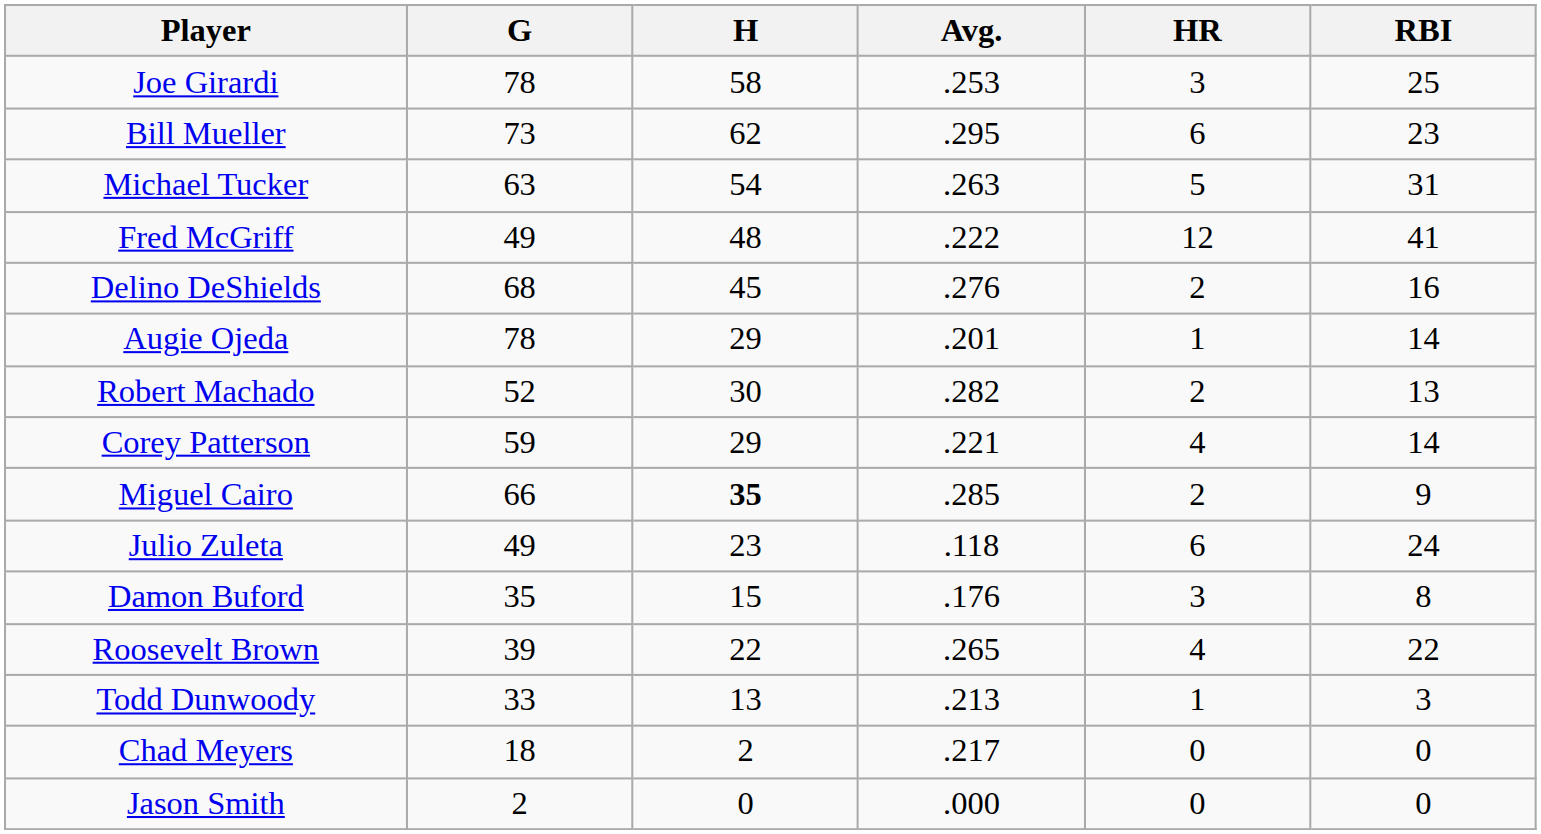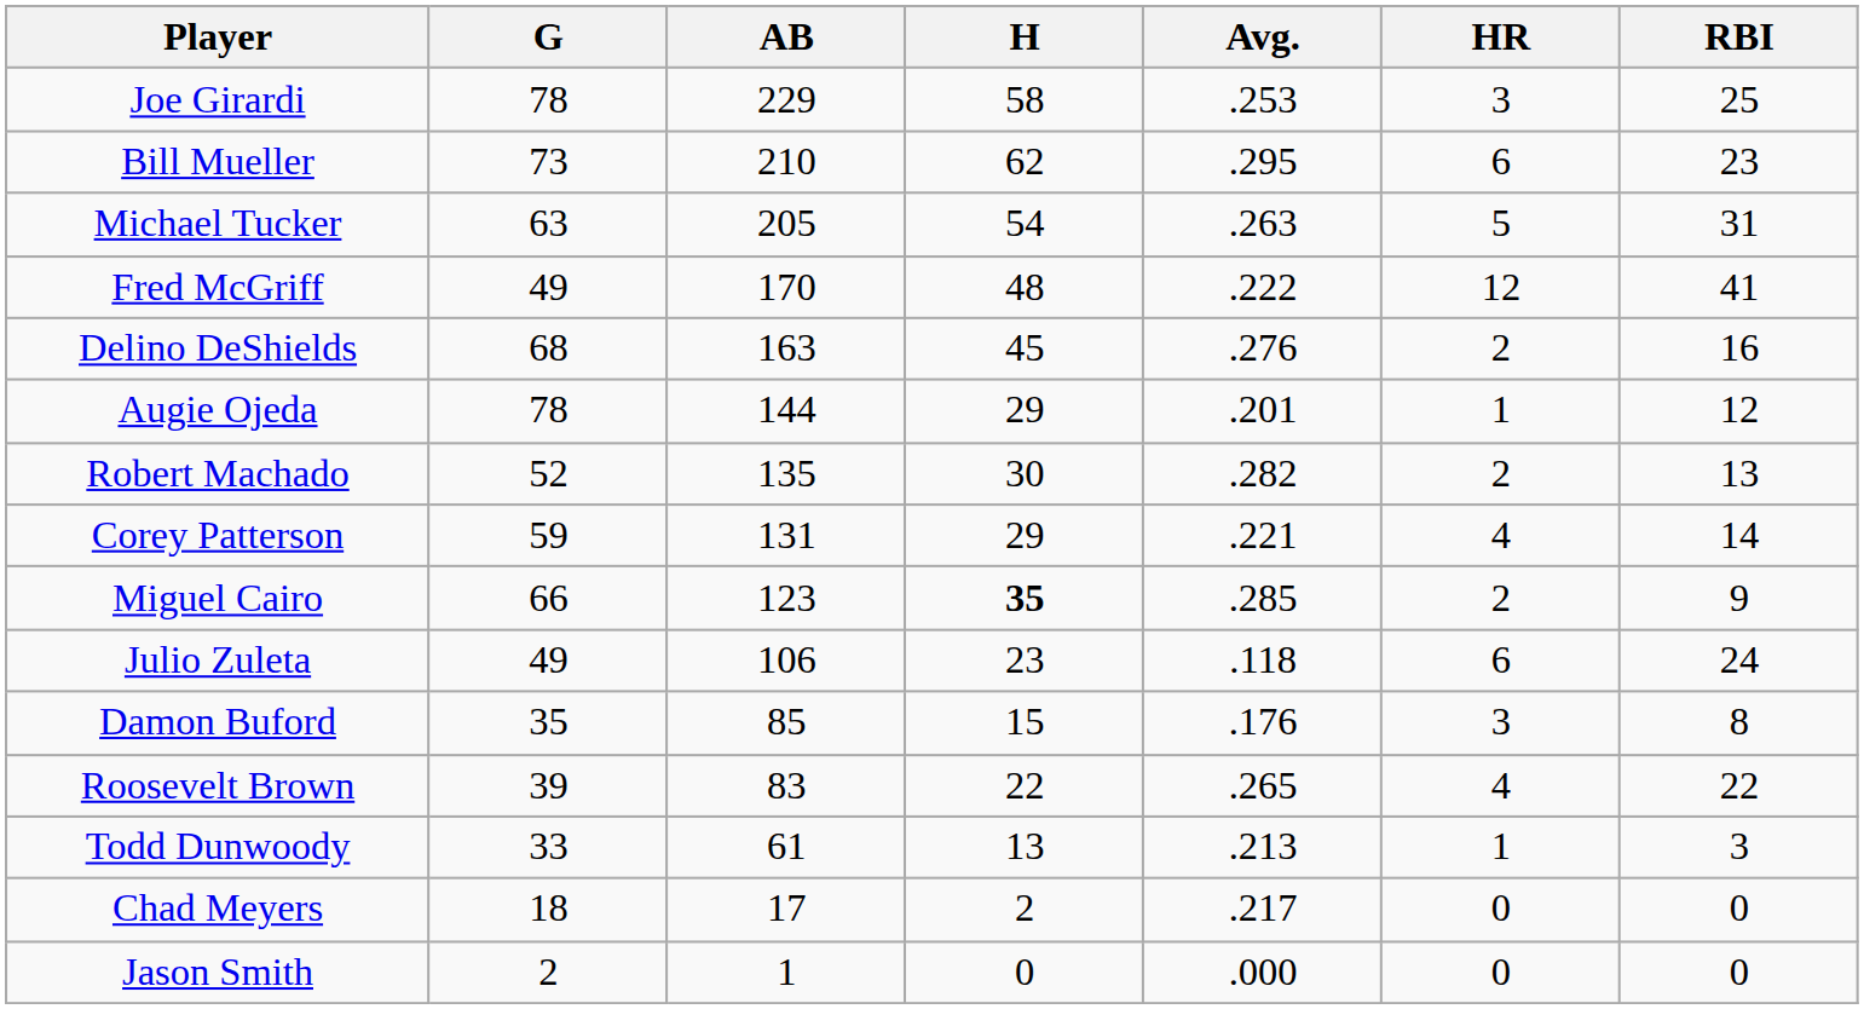 <table class="wikitable sortable">
 <tr>
 <th bgcolor="#DDDDFF" width="16%">Player</th>
 <th bgcolor="#DDDDFF" width="9%">G</th>
+<th bgcolor="#DDDDFF" width="9%">AB</th>
 <th bgcolor="#DDDDFF" width="9%">H</th>
 <th bgcolor="#DDDDFF" width="9%">Avg.</th>
 <th bgcolor="#DDDDFF" width="9%">HR</th>
 <th bgcolor="#DDDDFF" width="9%">RBI</th>
 </tr>
 <tr align="center">
 <td><a href='#'>Joe Girardi</a></td>
 <td>78</td>
+<td>229</td>
 <td>58</td>
 <td>.253</td>
 <td>3</td>
 <td>25</td>
 </tr>
 <tr align=center>
 <td><a href='#'>Bill Mueller</a></td>
 <td>73</td>
+<td>210</td>
 <td>62</td>
 <td>.295</td>
 <td>6</td>
 <td>23</td>
 </tr>
 <tr align=center>
 <td><a href='#'>Michael Tucker</a></td>
 <td>63</td>
+<td>205</td>
 <td>54</td>
 <td>.263</td>
 <td>5</td>
 <td>31</td>
 </tr>
 <tr align=center>
 <td><a href='#'>Fred McGriff</a></td>
 <td>49</td>
+<td>170</td>
 <td>48</td>
 <td>.222</td>
 <td>12</td>
 <td>41</td>
 </tr>
 <tr align=center>
 <td><a href='#'>Delino DeShields</a></td>
 <td>68</td>
+<td>163</td>
 <td>45</td>
 <td>.276</td>
 <td>2</td>
 <td>16</td>
 </tr>
 <tr align=center>
 <td><a href='#'>Augie Ojeda</a></td>
 <td>78</td>
+<td>144</td>
 <td>29</td>
 <td>.201</td>
 <td>1</td>
-<td>14</td>
+<td>12</td>
 </tr>
 <tr align=center>
 <td><a href='#'>Robert Machado</a></td>
 <td>52</td>
+<td>135</td>
 <td>30</td>
 <td>.282</td>
 <td>2</td>
 <td>13</td>
 </tr>
 <tr align=center>
 <td><a href='#'>Corey Patterson</a></td>
 <td>59</td>
+<td>131</td>
 <td>29</td>
 <td>.221</td>
 <td>4</td>
 <td>14</td>
 </tr>
 <tr align=center>
 <td><a href='#'>Miguel Cairo</a></td>
 <td>66</td>
+<td>123</td>
 <td><strong>35</strong></td>
 <td>.285</td>
 <td>2</td>
 <td>9</td>
 </tr>
 <tr align=center>
 <td><a href='#'>Julio Zuleta</a></td>
 <td>49</td>
+<td>106</td>
 <td>23</td>
 <td>.118</td>
 <td>6</td>
 <td>24</td>
 </tr>
 <tr align=center>
 <td><a href='#'>Damon Buford</a></td>
 <td>35</td>
+<td>85</td>
 <td>15</td>
 <td>.176</td>
 <td>3</td>
 <td>8</td>
 </tr>
 <tr align=center>
 <td><a href='#'>Roosevelt Brown</a></td>
 <td>39</td>
+<td>83</td>
 <td>22</td>
 <td>.265</td>
 <td>4</td>
 <td>22</td>
 </tr>
 <tr align=center>
 <td><a href='#'>Todd Dunwoody</a></td>
 <td>33</td>
+<td>61</td>
 <td>13</td>
 <td>.213</td>
 <td>1</td>
 <td>3</td>
 </tr>
 <tr align=center>
 <td><a href='#'>Chad Meyers</a></td>
 <td>18</td>
+<td>17</td>
 <td>2</td>
 <td>.217</td>
 <td>0</td>
 <td>0</td>
 </tr>
 <tr align=center>
 <td><a href='#'>Jason Smith</a></td>
 <td>2</td>
+<td>1</td>
 <td>0</td>
 <td>.000</td>
 <td>0</td>
 <td>0</td>
 </tr>
 </table>
